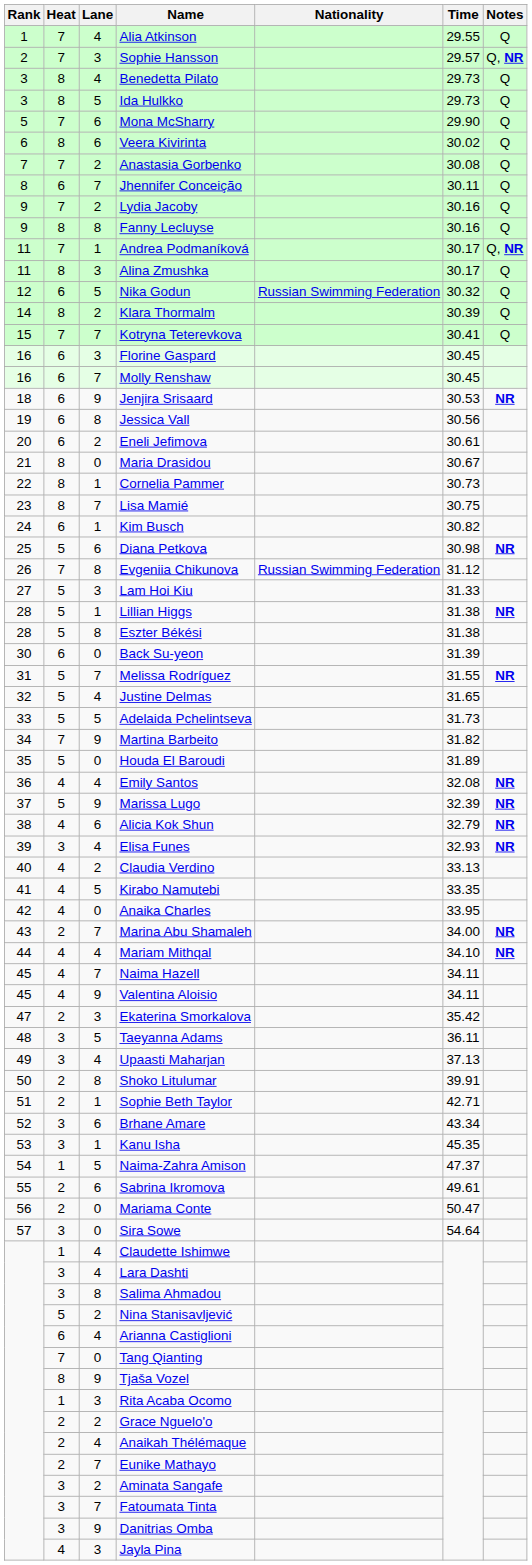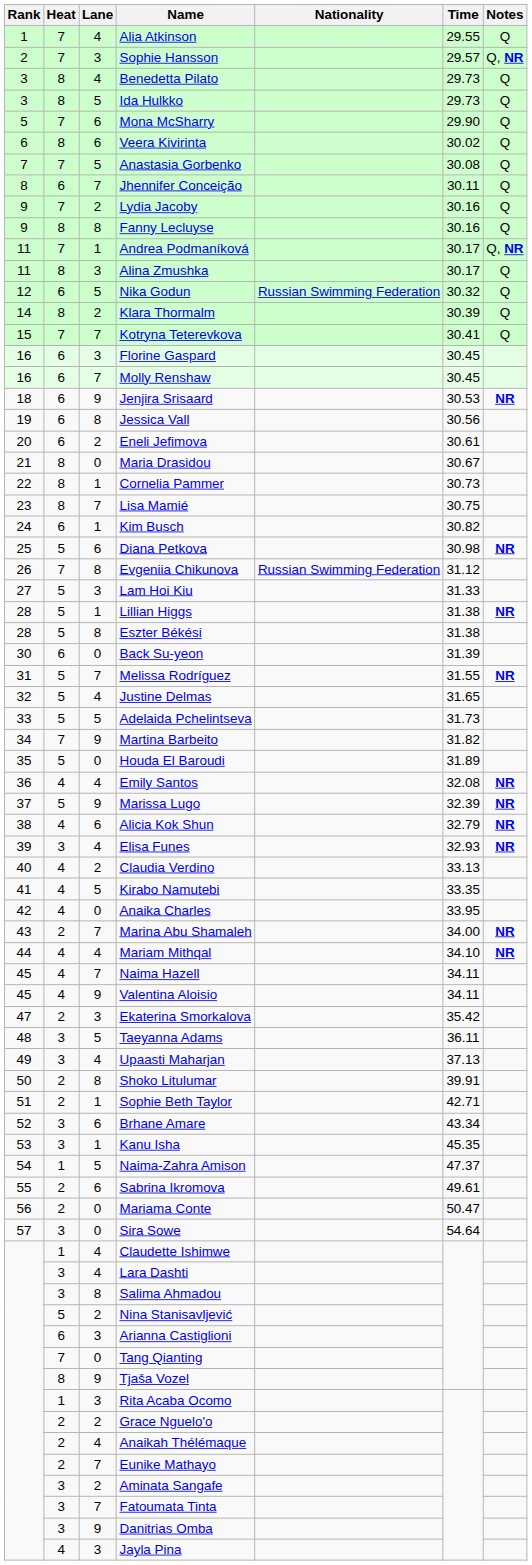 <table class="wikitable sortable" style="text-align:center">
 <tr>
 <th>Rank</th>
 <th>Heat</th>
 <th>Lane</th>
 <th>Name</th>
 <th>Nationality</th>
 <th>Time</th>
 <th>Notes</th>
 </tr>
 <tr bgcolor=ccffcc>
 <td>1</td>
 <td>7</td>
 <td>4</td>
 <td align=left><a href='#'>Alia Atkinson</a></td>
 <td align=left></td>
 <td>29.55</td>
 <td>Q</td>
 </tr>
 <tr bgcolor=ccffcc>
 <td>2</td>
 <td>7</td>
 <td>3</td>
 <td align=left><a href='#'>Sophie Hansson</a></td>
 <td align=left></td>
 <td>29.57</td>
 <td>Q, <strong><a href='#'>NR</a></strong></td>
 </tr>
 <tr bgcolor=ccffcc>
 <td>3</td>
 <td>8</td>
 <td>4</td>
 <td align=left><a href='#'>Benedetta Pilato</a></td>
 <td align=left></td>
 <td>29.73</td>
 <td>Q</td>
 </tr>
 <tr bgcolor=ccffcc>
 <td>3</td>
 <td>8</td>
 <td>5</td>
 <td align=left><a href='#'>Ida Hulkko</a></td>
 <td align=left></td>
 <td>29.73</td>
 <td>Q</td>
 </tr>
 <tr bgcolor=ccffcc>
 <td>5</td>
 <td>7</td>
 <td>6</td>
 <td align=left><a href='#'>Mona McSharry</a></td>
 <td align=left></td>
 <td>29.90</td>
 <td>Q</td>
 </tr>
 <tr bgcolor=ccffcc>
 <td>6</td>
 <td>8</td>
 <td>6</td>
 <td align=left><a href='#'>Veera Kivirinta</a></td>
 <td align=left></td>
 <td>30.02</td>
 <td>Q</td>
 </tr>
 <tr bgcolor=ccffcc>
 <td>7</td>
 <td>7</td>
-<td>2</td>
+<td>5</td>
 <td align=left><a href='#'>Anastasia Gorbenko</a></td>
 <td align=left></td>
 <td>30.08</td>
 <td>Q</td>
 </tr>
 <tr bgcolor=ccffcc>
 <td>8</td>
 <td>6</td>
 <td>7</td>
 <td align=left><a href='#'>Jhennifer Conceição</a></td>
 <td align=left></td>
 <td>30.11</td>
 <td>Q</td>
 </tr>
 <tr bgcolor=ccffcc>
 <td>9</td>
 <td>7</td>
 <td>2</td>
 <td align=left><a href='#'>Lydia Jacoby</a></td>
 <td align=left></td>
 <td>30.16</td>
 <td>Q</td>
 </tr>
 <tr bgcolor=ccffcc>
 <td>9</td>
 <td>8</td>
 <td>8</td>
 <td align=left><a href='#'>Fanny Lecluyse</a></td>
 <td align=left></td>
 <td>30.16</td>
 <td>Q</td>
 </tr>
 <tr bgcolor=ccffcc>
 <td>11</td>
 <td>7</td>
 <td>1</td>
 <td align=left><a href='#'>Andrea Podmaníková</a></td>
 <td align=left></td>
 <td>30.17</td>
 <td>Q, <strong><a href='#'>NR</a></strong></td>
 </tr>
 <tr bgcolor=ccffcc>
 <td>11</td>
 <td>8</td>
 <td>3</td>
 <td align=left><a href='#'>Alina Zmushka</a></td>
 <td align=left></td>
 <td>30.17</td>
 <td>Q</td>
 </tr>
 <tr bgcolor=ccffcc>
 <td>12</td>
 <td>6</td>
 <td>5</td>
 <td align=left><a href='#'>Nika Godun</a></td>
 <td align=left><a href='#'>Russian Swimming Federation</a></td>
 <td>30.32</td>
 <td>Q</td>
 </tr>
 <tr bgcolor=ccffcc>
 <td>14</td>
 <td>8</td>
 <td>2</td>
 <td align=left><a href='#'>Klara Thormalm</a></td>
 <td align=left></td>
 <td>30.39</td>
 <td>Q</td>
 </tr>
 <tr bgcolor=ccffcc>
 <td>15</td>
 <td>7</td>
 <td>7</td>
 <td align=left><a href='#'>Kotryna Teterevkova</a></td>
 <td align=left></td>
 <td>30.41</td>
 <td>Q</td>
 </tr>
 <tr bgcolor=e5ffe5>
 <td>16</td>
 <td>6</td>
 <td>3</td>
 <td align=left><a href='#'>Florine Gaspard</a></td>
 <td align=left></td>
 <td>30.45</td>
 <td></td>
 </tr>
 <tr bgcolor=e5ffe5>
 <td>16</td>
 <td>6</td>
 <td>7</td>
 <td align=left><a href='#'>Molly Renshaw</a></td>
 <td align=left></td>
 <td>30.45</td>
 <td></td>
 </tr>
 <tr>
 <td>18</td>
 <td>6</td>
 <td>9</td>
 <td align=left><a href='#'>Jenjira Srisaard</a></td>
 <td align=left></td>
 <td>30.53</td>
 <td><strong><a href='#'>NR</a></strong></td>
 </tr>
 <tr>
 <td>19</td>
 <td>6</td>
 <td>8</td>
 <td align=left><a href='#'>Jessica Vall</a></td>
 <td align=left></td>
 <td>30.56</td>
 <td></td>
 </tr>
 <tr>
 <td>20</td>
 <td>6</td>
 <td>2</td>
 <td align=left><a href='#'>Eneli Jefimova</a></td>
 <td align=left></td>
 <td>30.61</td>
 <td></td>
 </tr>
 <tr>
 <td>21</td>
 <td>8</td>
 <td>0</td>
 <td align=left><a href='#'>Maria Drasidou</a></td>
 <td align=left></td>
 <td>30.67</td>
 <td></td>
 </tr>
 <tr>
 <td>22</td>
 <td>8</td>
 <td>1</td>
 <td align=left><a href='#'>Cornelia Pammer</a></td>
 <td align=left></td>
 <td>30.73</td>
 <td></td>
 </tr>
 <tr>
 <td>23</td>
 <td>8</td>
 <td>7</td>
 <td align=left><a href='#'>Lisa Mamié</a></td>
 <td align=left></td>
 <td>30.75</td>
 <td></td>
 </tr>
 <tr>
 <td>24</td>
 <td>6</td>
 <td>1</td>
 <td align=left><a href='#'>Kim Busch</a></td>
 <td align=left></td>
 <td>30.82</td>
 <td></td>
 </tr>
 <tr>
 <td>25</td>
 <td>5</td>
 <td>6</td>
 <td align=left><a href='#'>Diana Petkova</a></td>
 <td align=left></td>
 <td>30.98</td>
 <td><strong><a href='#'>NR</a></strong></td>
 </tr>
 <tr>
 <td>26</td>
 <td>7</td>
 <td>8</td>
 <td align=left><a href='#'>Evgeniia Chikunova</a></td>
 <td align=left><a href='#'>Russian Swimming Federation</a></td>
 <td>31.12</td>
 <td></td>
 </tr>
 <tr>
 <td>27</td>
 <td>5</td>
 <td>3</td>
 <td align=left><a href='#'>Lam Hoi Kiu</a></td>
 <td align=left></td>
 <td>31.33</td>
 <td></td>
 </tr>
 <tr>
 <td>28</td>
 <td>5</td>
 <td>1</td>
 <td align=left><a href='#'>Lillian Higgs</a></td>
 <td align=left></td>
 <td>31.38</td>
 <td><strong><a href='#'>NR</a></strong></td>
 </tr>
 <tr>
 <td>28</td>
 <td>5</td>
 <td>8</td>
 <td align=left><a href='#'>Eszter Békési</a></td>
 <td align=left></td>
 <td>31.38</td>
 <td></td>
 </tr>
 <tr>
 <td>30</td>
 <td>6</td>
 <td>0</td>
 <td align=left><a href='#'>Back Su-yeon</a></td>
 <td align=left></td>
 <td>31.39</td>
 <td></td>
 </tr>
 <tr>
 <td>31</td>
 <td>5</td>
 <td>7</td>
 <td align=left><a href='#'>Melissa Rodríguez</a></td>
 <td align=left></td>
 <td>31.55</td>
 <td><strong><a href='#'>NR</a></strong></td>
 </tr>
 <tr>
 <td>32</td>
 <td>5</td>
 <td>4</td>
 <td align=left><a href='#'>Justine Delmas</a></td>
 <td align=left></td>
 <td>31.65</td>
 <td></td>
 </tr>
 <tr>
 <td>33</td>
 <td>5</td>
 <td>5</td>
 <td align=left><a href='#'>Adelaida Pchelintseva</a></td>
 <td align=left></td>
 <td>31.73</td>
 <td></td>
 </tr>
 <tr>
 <td>34</td>
 <td>7</td>
 <td>9</td>
 <td align=left><a href='#'>Martina Barbeito</a></td>
 <td align=left></td>
 <td>31.82</td>
 <td></td>
 </tr>
 <tr>
 <td>35</td>
 <td>5</td>
 <td>0</td>
 <td align=left><a href='#'>Houda El Baroudi</a></td>
 <td align=left></td>
 <td>31.89</td>
 <td></td>
 </tr>
 <tr>
 <td>36</td>
 <td>4</td>
 <td>4</td>
 <td align=left><a href='#'>Emily Santos</a></td>
 <td align=left></td>
 <td>32.08</td>
 <td><strong><a href='#'>NR</a></strong></td>
 </tr>
 <tr>
 <td>37</td>
 <td>5</td>
 <td>9</td>
 <td align=left><a href='#'>Marissa Lugo</a></td>
 <td align=left></td>
 <td>32.39</td>
 <td><strong><a href='#'>NR</a></strong></td>
 </tr>
 <tr>
 <td>38</td>
 <td>4</td>
 <td>6</td>
 <td align=left><a href='#'>Alicia Kok Shun</a></td>
 <td align=left></td>
 <td>32.79</td>
 <td><strong><a href='#'>NR</a></strong></td>
 </tr>
 <tr>
 <td>39</td>
 <td>3</td>
 <td>4</td>
 <td align=left><a href='#'>Elisa Funes</a></td>
 <td align=left></td>
 <td>32.93</td>
 <td><strong><a href='#'>NR</a></strong></td>
 </tr>
 <tr>
 <td>40</td>
 <td>4</td>
 <td>2</td>
 <td align=left><a href='#'>Claudia Verdino</a></td>
 <td align=left></td>
 <td>33.13</td>
 <td></td>
 </tr>
 <tr>
 <td>41</td>
 <td>4</td>
 <td>5</td>
 <td align=left><a href='#'>Kirabo Namutebi</a></td>
 <td align=left></td>
 <td>33.35</td>
 <td></td>
 </tr>
 <tr>
 <td>42</td>
 <td>4</td>
 <td>0</td>
 <td align=left><a href='#'>Anaika Charles</a></td>
 <td align=left></td>
 <td>33.95</td>
 <td></td>
 </tr>
 <tr>
 <td>43</td>
 <td>2</td>
 <td>7</td>
 <td align=left><a href='#'>Marina Abu Shamaleh</a></td>
 <td align=left></td>
 <td>34.00</td>
 <td><strong><a href='#'>NR</a></strong></td>
 </tr>
 <tr>
 <td>44</td>
 <td>4</td>
 <td>4</td>
 <td align=left><a href='#'>Mariam Mithqal</a></td>
 <td align=left></td>
 <td>34.10</td>
 <td><strong><a href='#'>NR</a></strong></td>
 </tr>
 <tr>
 <td>45</td>
 <td>4</td>
 <td>7</td>
 <td align=left><a href='#'>Naima Hazell</a></td>
 <td align=left></td>
 <td>34.11</td>
 <td></td>
 </tr>
 <tr>
 <td>45</td>
 <td>4</td>
 <td>9</td>
 <td align=left><a href='#'>Valentina Aloisio</a></td>
 <td align=left></td>
 <td>34.11</td>
 <td></td>
 </tr>
 <tr>
 <td>47</td>
 <td>2</td>
 <td>3</td>
 <td align=left><a href='#'>Ekaterina Smorkalova</a></td>
 <td align=left></td>
 <td>35.42</td>
 <td></td>
 </tr>
 <tr>
 <td>48</td>
 <td>3</td>
 <td>5</td>
 <td align=left><a href='#'>Taeyanna Adams</a></td>
 <td align=left></td>
 <td>36.11</td>
 <td></td>
 </tr>
 <tr>
 <td>49</td>
 <td>3</td>
 <td>4</td>
 <td align=left><a href='#'>Upaasti Maharjan</a></td>
 <td align=left></td>
 <td>37.13</td>
 <td></td>
 </tr>
 <tr>
 <td>50</td>
 <td>2</td>
 <td>8</td>
 <td align=left><a href='#'>Shoko Litulumar</a></td>
 <td align=left></td>
 <td>39.91</td>
 <td></td>
 </tr>
 <tr>
 <td>51</td>
 <td>2</td>
 <td>1</td>
 <td align=left><a href='#'>Sophie Beth Taylor</a></td>
 <td align=left></td>
 <td>42.71</td>
 <td></td>
 </tr>
 <tr>
 <td>52</td>
 <td>3</td>
 <td>6</td>
 <td align=left><a href='#'>Brhane Amare</a></td>
 <td align=left></td>
 <td>43.34</td>
 <td></td>
 </tr>
 <tr>
 <td>53</td>
 <td>3</td>
 <td>1</td>
 <td align=left><a href='#'>Kanu Isha</a></td>
 <td align=left></td>
 <td>45.35</td>
 <td></td>
 </tr>
 <tr>
 <td>54</td>
 <td>1</td>
 <td>5</td>
 <td align=left><a href='#'>Naima-Zahra Amison</a></td>
 <td align=left></td>
 <td>47.37</td>
 <td></td>
 </tr>
 <tr>
 <td>55</td>
 <td>2</td>
 <td>6</td>
 <td align=left><a href='#'>Sabrina Ikromova</a></td>
 <td align=left></td>
 <td>49.61</td>
 <td></td>
 </tr>
 <tr>
 <td>56</td>
 <td>2</td>
 <td>0</td>
 <td align=left><a href='#'>Mariama Conte</a></td>
 <td align=left></td>
 <td>50.47</td>
 <td></td>
 </tr>
 <tr>
 <td>57</td>
 <td>3</td>
 <td>0</td>
 <td align=left><a href='#'>Sira Sowe</a></td>
 <td align=left></td>
 <td>54.64</td>
 <td></td>
 </tr>
 <tr>
 <td rowspan=15></td>
 <td>1</td>
 <td>4</td>
 <td align=left><a href='#'>Claudette Ishimwe</a></td>
 <td align=left></td>
 <td rowspan=7></td>
 <td></td>
 </tr>
 <tr>
 <td>3</td>
 <td>4</td>
 <td align=left><a href='#'>Lara Dashti</a></td>
 <td align=left></td>
 <td></td>
 </tr>
 <tr>
 <td>3</td>
 <td>8</td>
 <td align=left><a href='#'>Salima Ahmadou</a></td>
 <td align=left></td>
 <td></td>
 </tr>
 <tr>
 <td>5</td>
 <td>2</td>
 <td align=left><a href='#'>Nina Stanisavljević</a></td>
 <td align=left></td>
 <td></td>
 </tr>
 <tr>
 <td>6</td>
-<td>4</td>
+<td>3</td>
 <td align=left><a href='#'>Arianna Castiglioni</a></td>
 <td align=left></td>
 <td></td>
 </tr>
 <tr>
 <td>7</td>
 <td>0</td>
 <td align=left><a href='#'>Tang Qianting</a></td>
 <td align=left></td>
 <td></td>
 </tr>
 <tr>
 <td>8</td>
 <td>9</td>
 <td align=left><a href='#'>Tjaša Vozel</a></td>
 <td align=left></td>
 <td></td>
 </tr>
 <tr>
 <td>1</td>
 <td>3</td>
 <td align=left><a href='#'>Rita Acaba Ocomo</a></td>
 <td align=left></td>
 <td rowspan=8></td>
 <td></td>
 </tr>
 <tr>
 <td>2</td>
 <td>2</td>
 <td align=left><a href='#'>Grace Nguelo'o</a></td>
 <td align=left></td>
 <td></td>
 </tr>
 <tr>
 <td>2</td>
 <td>4</td>
 <td align=left><a href='#'>Anaikah Thélémaque</a></td>
 <td align=left></td>
 <td></td>
 </tr>
 <tr>
 <td>2</td>
 <td>7</td>
 <td align=left><a href='#'>Eunike Mathayo</a></td>
 <td align=left></td>
 <td></td>
 </tr>
 <tr>
 <td>3</td>
 <td>2</td>
 <td align=left><a href='#'>Aminata Sangafe</a></td>
 <td align=left></td>
 <td></td>
 </tr>
 <tr>
 <td>3</td>
 <td>7</td>
 <td align=left><a href='#'>Fatoumata Tinta</a></td>
 <td align=left></td>
 <td></td>
 </tr>
 <tr>
 <td>3</td>
 <td>9</td>
 <td align=left><a href='#'>Danitrias Omba</a></td>
 <td align=left></td>
 <td></td>
 </tr>
 <tr>
 <td>4</td>
 <td>3</td>
 <td align=left><a href='#'>Jayla Pina</a></td>
 <td align=left></td>
 <td></td>
 </tr>
 </table>
